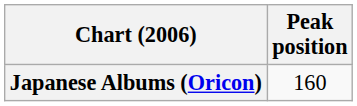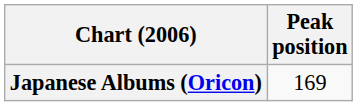 <table class="wikitable sortable plainrowheaders">
 <tr>
 <th>Chart (2006)</th>
 <th>Peak<br>position</th>
 </tr>
 <tr>
 <th scope="row">Japanese Albums (<a href='#'>Oricon</a>)</th>
-<td align="center">160</td>
+<td align="center">169</td>
 </tr>
 </table>
